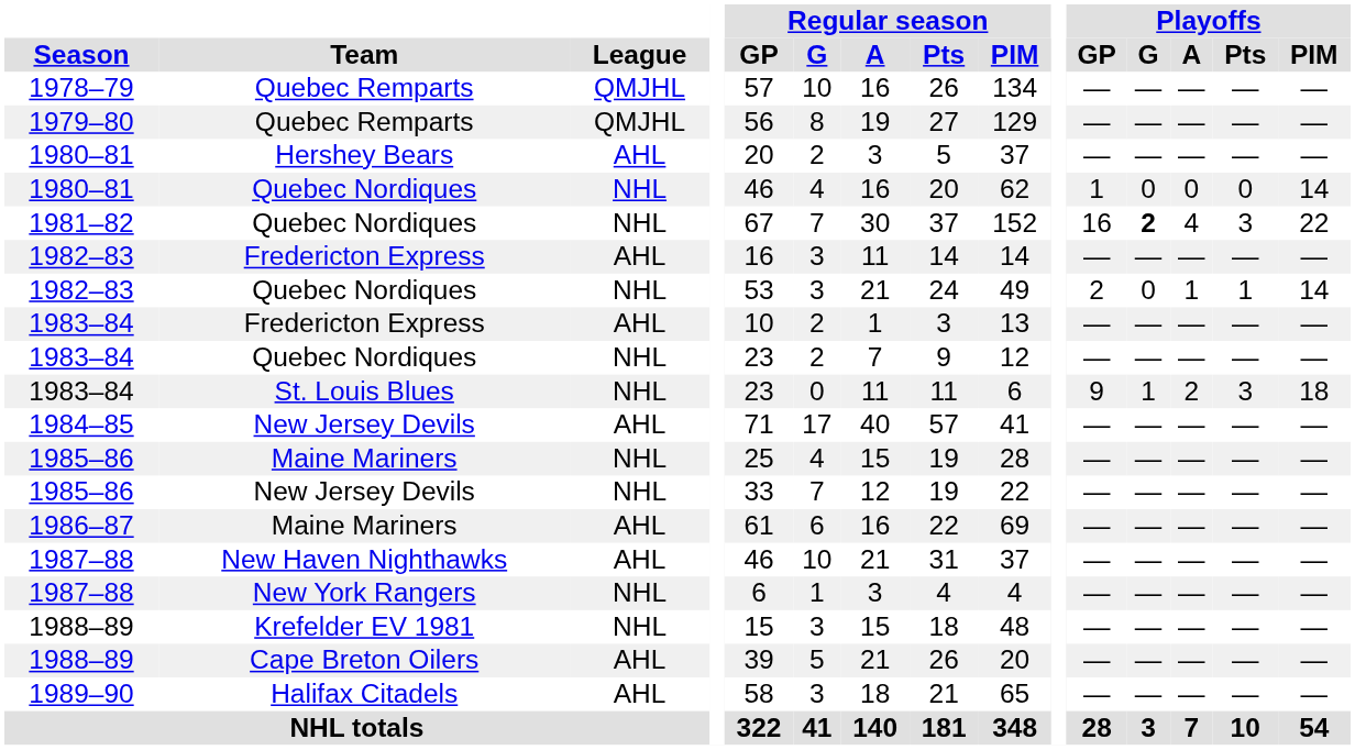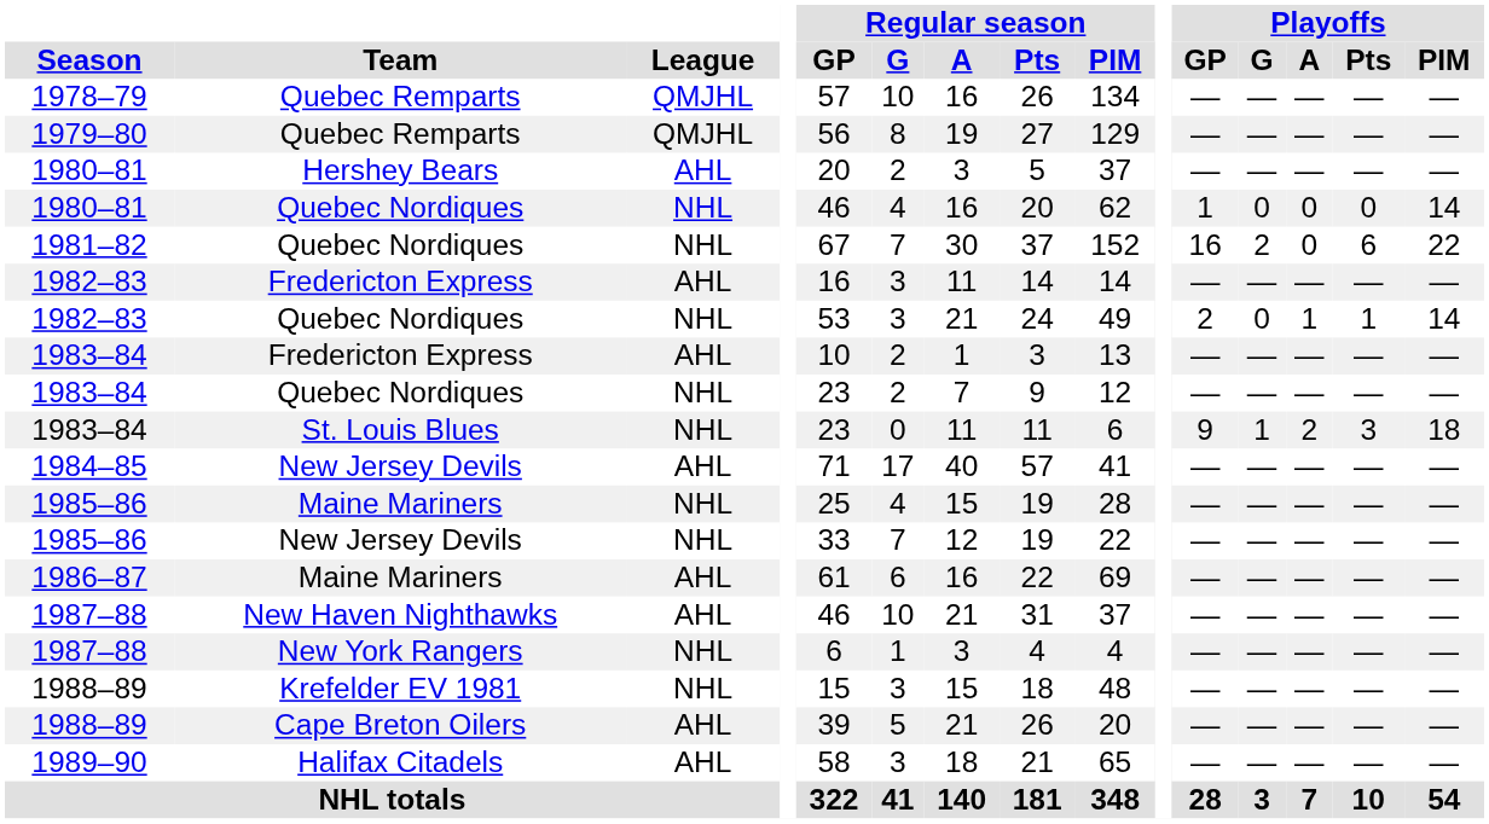 <table border="0" cellpadding="1" cellspacing="0" style="text-align:center; width:50em;">
 <tr style="background:#e0e0e0;">
 <th colspan="3"  bgcolor="#ffffff"> </th>
 <th rowspan="99" bgcolor="#ffffff"> </th>
 <th colspan="5"><a href='#'>Regular season</a></th>
 <th rowspan="99" bgcolor="#ffffff"> </th>
 <th colspan="5"><a href='#'>Playoffs</a></th>
 </tr>
 <tr style="background:#e0e0e0;">
 <th><a href='#'>Season</a></th>
 <th>Team</th>
 <th>League</th>
 <th>GP</th>
 <th><a href='#'>G</a></th>
 <th><a href='#'>A</a></th>
 <th><a href='#'>Pts</a></th>
 <th><a href='#'>PIM</a></th>
 <th>GP</th>
 <th>G</th>
 <th>A</th>
 <th>Pts</th>
 <th>PIM</th>
 </tr>
 <tr>
 <td><a href='#'>1978–79</a></td>
 <td><a href='#'>Quebec Remparts</a></td>
 <td><a href='#'>QMJHL</a></td>
 <td>57</td>
 <td>10</td>
 <td>16</td>
 <td>26</td>
 <td>134</td>
 <td>—</td>
 <td>—</td>
 <td>—</td>
 <td>—</td>
 <td>—</td>
 </tr>
 <tr style="background:#f0f0f0;">
 <td><a href='#'>1979–80</a></td>
 <td>Quebec Remparts</td>
 <td>QMJHL</td>
 <td>56</td>
 <td>8</td>
 <td>19</td>
 <td>27</td>
 <td>129</td>
 <td>—</td>
 <td>—</td>
 <td>—</td>
 <td>—</td>
 <td>—</td>
 </tr>
 <tr>
 <td><a href='#'>1980–81</a></td>
 <td><a href='#'>Hershey Bears</a></td>
 <td><a href='#'>AHL</a></td>
 <td>20</td>
 <td>2</td>
 <td>3</td>
 <td>5</td>
 <td>37</td>
 <td>—</td>
 <td>—</td>
 <td>—</td>
 <td>—</td>
 <td>—</td>
 </tr>
 <tr style="background:#f0f0f0;">
 <td><a href='#'>1980–81</a></td>
 <td><a href='#'>Quebec Nordiques</a></td>
 <td><a href='#'>NHL</a></td>
 <td>46</td>
 <td>4</td>
 <td>16</td>
 <td>20</td>
 <td>62</td>
 <td>1</td>
 <td>0</td>
 <td>0</td>
 <td>0</td>
 <td>14</td>
 </tr>
 <tr>
 <td><a href='#'>1981–82</a></td>
 <td>Quebec Nordiques</td>
 <td>NHL</td>
 <td>67</td>
 <td>7</td>
 <td>30</td>
 <td>37</td>
 <td>152</td>
 <td>16</td>
-<td><strong>2</strong></td>
-<td>4</td>
-<td>3</td>
+<td>2</td>
+<td>0</td>
+<td>6</td>
 <td>22</td>
 </tr>
 <tr style="background:#f0f0f0;">
 <td><a href='#'>1982–83</a></td>
 <td><a href='#'>Fredericton Express</a></td>
 <td>AHL</td>
 <td>16</td>
 <td>3</td>
 <td>11</td>
 <td>14</td>
 <td>14</td>
 <td>—</td>
 <td>—</td>
 <td>—</td>
 <td>—</td>
 <td>—</td>
 </tr>
 <tr>
 <td><a href='#'>1982–83</a></td>
 <td>Quebec Nordiques</td>
 <td>NHL</td>
 <td>53</td>
 <td>3</td>
 <td>21</td>
 <td>24</td>
 <td>49</td>
 <td>2</td>
 <td>0</td>
 <td>1</td>
 <td>1</td>
 <td>14</td>
 </tr>
 <tr style="background:#f0f0f0;">
 <td><a href='#'>1983–84</a></td>
 <td>Fredericton Express</td>
 <td>AHL</td>
 <td>10</td>
 <td>2</td>
 <td>1</td>
 <td>3</td>
 <td>13</td>
 <td>—</td>
 <td>—</td>
 <td>—</td>
 <td>—</td>
 <td>—</td>
 </tr>
 <tr>
 <td><a href='#'>1983–84</a></td>
 <td>Quebec Nordiques</td>
 <td>NHL</td>
 <td>23</td>
 <td>2</td>
 <td>7</td>
 <td>9</td>
 <td>12</td>
 <td>—</td>
 <td>—</td>
 <td>—</td>
 <td>—</td>
 <td>—</td>
 </tr>
 <tr style="background:#f0f0f0;">
 <td>1983–84</td>
 <td><a href='#'>St. Louis Blues</a></td>
 <td>NHL</td>
 <td>23</td>
 <td>0</td>
 <td>11</td>
 <td>11</td>
 <td>6</td>
 <td>9</td>
 <td>1</td>
 <td>2</td>
 <td>3</td>
 <td>18</td>
 </tr>
 <tr>
 <td><a href='#'>1984–85</a></td>
 <td><a href='#'>New Jersey Devils</a></td>
 <td>AHL</td>
 <td>71</td>
 <td>17</td>
 <td>40</td>
 <td>57</td>
 <td>41</td>
 <td>—</td>
 <td>—</td>
 <td>—</td>
 <td>—</td>
 <td>—</td>
 </tr>
 <tr style="background:#f0f0f0;">
 <td><a href='#'>1985–86</a></td>
 <td><a href='#'>Maine Mariners</a></td>
 <td>NHL</td>
 <td>25</td>
 <td>4</td>
 <td>15</td>
 <td>19</td>
 <td>28</td>
 <td>—</td>
 <td>—</td>
 <td>—</td>
 <td>—</td>
 <td>—</td>
 </tr>
 <tr>
 <td><a href='#'>1985–86</a></td>
 <td>New Jersey Devils</td>
 <td>NHL</td>
 <td>33</td>
 <td>7</td>
 <td>12</td>
 <td>19</td>
 <td>22</td>
 <td>—</td>
 <td>—</td>
 <td>—</td>
 <td>—</td>
 <td>—</td>
 </tr>
 <tr style="background:#f0f0f0;">
 <td><a href='#'>1986–87</a></td>
 <td>Maine Mariners</td>
 <td>AHL</td>
 <td>61</td>
 <td>6</td>
 <td>16</td>
 <td>22</td>
 <td>69</td>
 <td>—</td>
 <td>—</td>
 <td>—</td>
 <td>—</td>
 <td>—</td>
 </tr>
 <tr>
 <td><a href='#'>1987–88</a></td>
 <td><a href='#'>New Haven Nighthawks</a></td>
 <td>AHL</td>
 <td>46</td>
 <td>10</td>
 <td>21</td>
 <td>31</td>
 <td>37</td>
 <td>—</td>
 <td>—</td>
 <td>—</td>
 <td>—</td>
 <td>—</td>
 </tr>
 <tr style="background:#f0f0f0;">
 <td><a href='#'>1987–88</a></td>
 <td><a href='#'>New York Rangers</a></td>
 <td>NHL</td>
 <td>6</td>
 <td>1</td>
 <td>3</td>
 <td>4</td>
 <td>4</td>
 <td>—</td>
 <td>—</td>
 <td>—</td>
 <td>—</td>
 <td>—</td>
 </tr>
 <tr>
 <td>1988–89</td>
 <td><a href='#'>Krefelder EV 1981</a></td>
 <td>NHL</td>
 <td>15</td>
 <td>3</td>
 <td>15</td>
 <td>18</td>
 <td>48</td>
 <td>—</td>
 <td>—</td>
 <td>—</td>
 <td>—</td>
 <td>—</td>
 </tr>
 <tr style="background:#f0f0f0;">
 <td><a href='#'>1988–89</a></td>
 <td><a href='#'>Cape Breton Oilers</a></td>
 <td>AHL</td>
 <td>39</td>
 <td>5</td>
 <td>21</td>
 <td>26</td>
 <td>20</td>
 <td>—</td>
 <td>—</td>
 <td>—</td>
 <td>—</td>
 <td>—</td>
 </tr>
 <tr>
 <td><a href='#'>1989–90</a></td>
 <td><a href='#'>Halifax Citadels</a></td>
 <td>AHL</td>
 <td>58</td>
 <td>3</td>
 <td>18</td>
 <td>21</td>
 <td>65</td>
 <td>—</td>
 <td>—</td>
 <td>—</td>
 <td>—</td>
 <td>—</td>
 </tr>
 <tr style="background:#e0e0e0;">
 <th colspan="3">NHL totals</th>
 <th>322</th>
 <th>41</th>
 <th>140</th>
 <th>181</th>
 <th>348</th>
 <th>28</th>
 <th>3</th>
 <th>7</th>
 <th>10</th>
 <th>54</th>
 </tr>
 </table>
